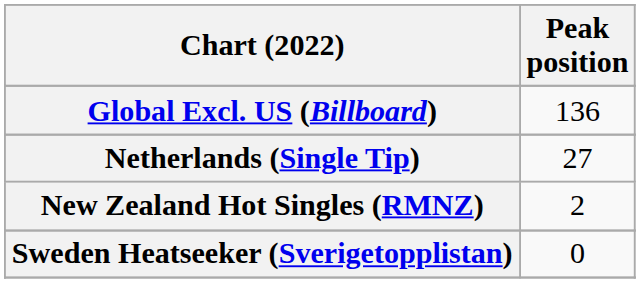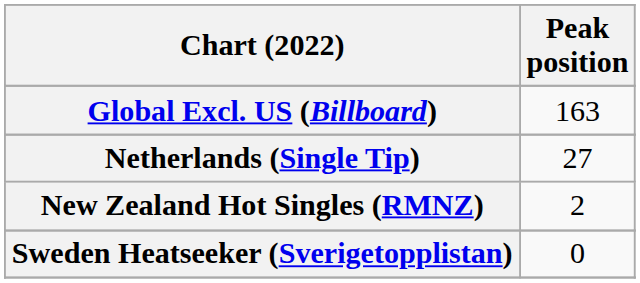 <table class="wikitable sortable plainrowheaders" style="text-align:center">
 <tr>
 <th scope="col">Chart (2022)</th>
 <th scope="col">Peak<br>position</th>
 </tr>
 <tr>
 </tr>
 <tr>
 <th scope="row"><a href='#'>Global Excl. US</a> (<em><a href='#'>Billboard</a></em>)</th>
-<td>136</td>
+<td>163</td>
 </tr>
 <tr>
 </tr>
 <tr>
 <th scope="row">Netherlands (<a href='#'>Single Tip</a>)</th>
 <td>27</td>
 </tr>
 <tr>
 <th scope="row">New Zealand Hot Singles (<a href='#'>RMNZ</a>)</th>
 <td>2</td>
 </tr>
 <tr>
 </tr>
 <tr>
 <th scope="row">Sweden Heatseeker (<a href='#'>Sverigetopplistan</a>)</th>
 <td>0</td>
 </tr>
 <tr>
 </tr>
 <tr>
 </tr>
 </table>
